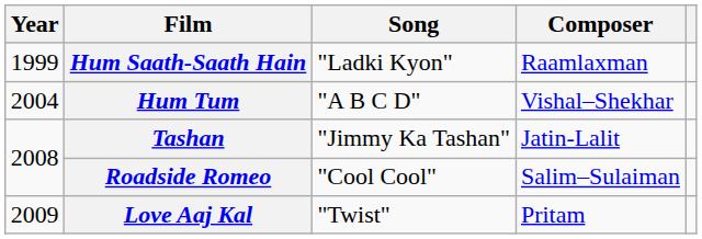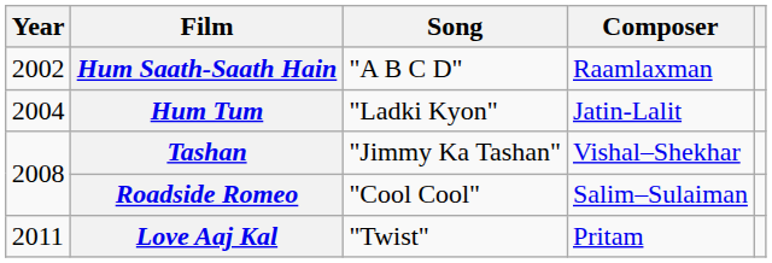 <table class="wikitable sortable plainrowheaders" style="text-align: margin;">
 <tr>
 <th scope="col">Year</th>
 <th scope="col">Film</th>
 <th scope="col">Song</th>
 <th scope="col">Composer</th>
 <th scope="col" class="unsortable"></th>
 </tr>
 <tr>
-<td>1999</td>
+<td>2002</td>
 <th scope="row"><em><a href='#'>Hum Saath-Saath Hain</a></em></th>
-<td>"Ladki Kyon"</td>
+<td>"A B C D"</td>
 <td><a href='#'>Raamlaxman</a></td>
 <td></td>
 </tr>
 <tr>
 <td>2004</td>
 <th scope="row"><em><a href='#'>Hum Tum</a></em></th>
-<td>"A B C D"</td>
-<td><a href='#'>Vishal–Shekhar</a></td>
+<td>"Ladki Kyon"</td>
+<td><a href='#'>Jatin-Lalit</a></td>
 <td></td>
 </tr>
 <tr>
 <td rowspan="2">2008</td>
 <th scope="row"><em><a href='#'>Tashan</a></em></th>
 <td>"Jimmy Ka Tashan"</td>
-<td><a href='#'>Jatin-Lalit</a></td>
+<td><a href='#'>Vishal–Shekhar</a></td>
 <td></td>
 </tr>
 <tr>
 <th scope="row"><em><a href='#'>Roadside Romeo</a></em></th>
 <td>"Cool Cool"</td>
 <td><a href='#'>Salim–Sulaiman</a></td>
 <td></td>
 </tr>
 <tr>
-<td>2009</td>
+<td>2011</td>
 <th scope="row"><em><a href='#'>Love Aaj Kal</a></em></th>
 <td>"Twist"</td>
 <td><a href='#'>Pritam</a></td>
 <td></td>
 </tr>
 </table>
